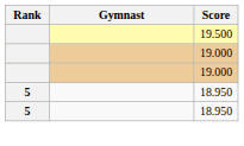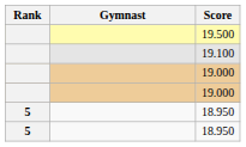 <table class="wikitable sortable" style="text-align:center; font-size:95%">
 <tr>
 <th scope="col" style="width:50px;">Rank</th>
 <th scope="col" style="width:180px;">Gymnast</th>
 <th scope="col" style="width:50px;">Score</th>
 </tr>
 <tr style="background:#fffcaf;">
 <th scope=row style="text-align:center"></th>
 <td style="text-align:left;"></td>
 <td>19.500</td>
+</tr>
+<tr style="background:#e5e5e5;">
+<th scope=row style="text-align:center"></th>
+<td style="text-align:left;"></td>
+<td>19.100</td>
 </tr>
 <tr style="background:#ec9;">
 <th scope=row style="text-align:center"></th>
 <td style="text-align:left;"></td>
 <td>19.000</td>
 </tr>
 <tr style="background:#ec9;">
 <th scope=row style="text-align:center"></th>
 <td style="text-align:left;"></td>
 <td>19.000</td>
 </tr>
 <tr>
 <th scope=row style="text-align:center">5</th>
 <td style="text-align:left;"></td>
 <td>18.950</td>
 </tr>
 <tr>
 <th scope=row style="text-align:center">5</th>
 <td style="text-align:left;"></td>
 <td>18.950</td>
 </tr>
 </table>
